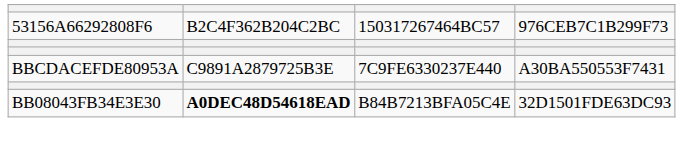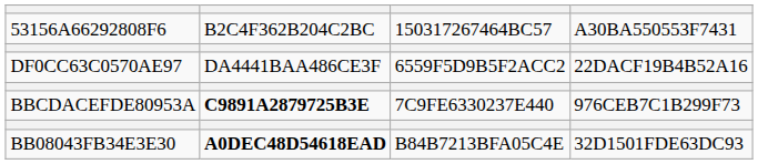 <table class="wikitable" style="margin-left: auto; margin-right:auto; border: none;">
 <tr>
 <th></th>
 <th></th>
 <th></th>
 <th></th>
 </tr>
 <tr>
 <td><span>53156A66292808F6</span></td>
 <td><span>B2C4F362B204C2BC</span></td>
 <td><span>150317267464BC57</span></td>
-<td><span>976CEB7C1B299F73</span></td>
+<td><span>A30BA550553F7431</span></td>
 </tr>
 <tr>
 <th></th>
 <th></th>
 <th></th>
 <th></th>
+</tr>
+<tr>
+<td><span>DF0CC63C0570AE97</span></td>
+<td><span>DA4441BAA486CE3F</span></td>
+<td><span>6559F5D9B5F2ACC2</span></td>
+<td><span>22DACF19B4B52A16</span></td>
 </tr>
 <tr>
 <th></th>
 <th></th>
 <th></th>
 <th></th>
 </tr>
 <tr>
 <td><span>BBCDACEFDE80953A</span></td>
-<td><span>C9891A2879725B3E</span></td>
+<td><strong><span>C9891A2879725B3E</span></strong></td>
 <td><span>7C9FE6330237E440</span></td>
-<td><span>A30BA550553F7431</span></td>
+<td><span>976CEB7C1B299F73</span></td>
 </tr>
 <tr>
 <th></th>
 <th></th>
 <th></th>
 <th></th>
 </tr>
 <tr>
 <td><span>BB08043FB34E3E30</span></td>
 <td><strong><span>A0DEC48D54618EAD</span></strong></td>
 <td><span>B84B7213BFA05C4E</span></td>
 <td><span>32D1501FDE63DC93</span></td>
 </tr>
 </table>
